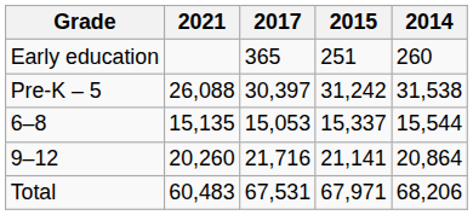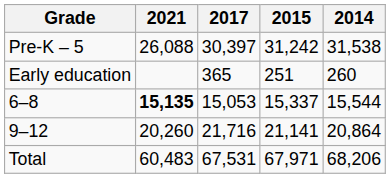 <table class="wikitable">
 <tr>
 <th>Grade</th>
 <th>2021</th>
 <th>2017</th>
 <th>2015</th>
 <th>2014</th>
 </tr>
 <tr>
+<td>Pre-K – 5</td>
+<td>26,088</td>
+<td>30,397</td>
+<td>31,242</td>
+<td>31,538</td>
+</tr>
+<tr>
 <td>Early education</td>
 <td></td>
 <td>365</td>
 <td>251</td>
 <td>260</td>
 </tr>
 <tr>
-<td>Pre-K – 5</td>
-<td>26,088</td>
-<td>30,397</td>
-<td>31,242</td>
-<td>31,538</td>
-</tr>
-<tr>
 <td>6–8</td>
-<td>15,135</td>
+<td><strong>15,135</strong></td>
 <td>15,053</td>
 <td>15,337</td>
 <td>15,544</td>
 </tr>
 <tr>
 <td>9–12</td>
 <td>20,260</td>
 <td>21,716</td>
 <td>21,141</td>
 <td>20,864</td>
 </tr>
 <tr>
 <td>Total</td>
 <td>60,483</td>
 <td>67,531</td>
 <td>67,971</td>
 <td>68,206</td>
 </tr>
 </table>
